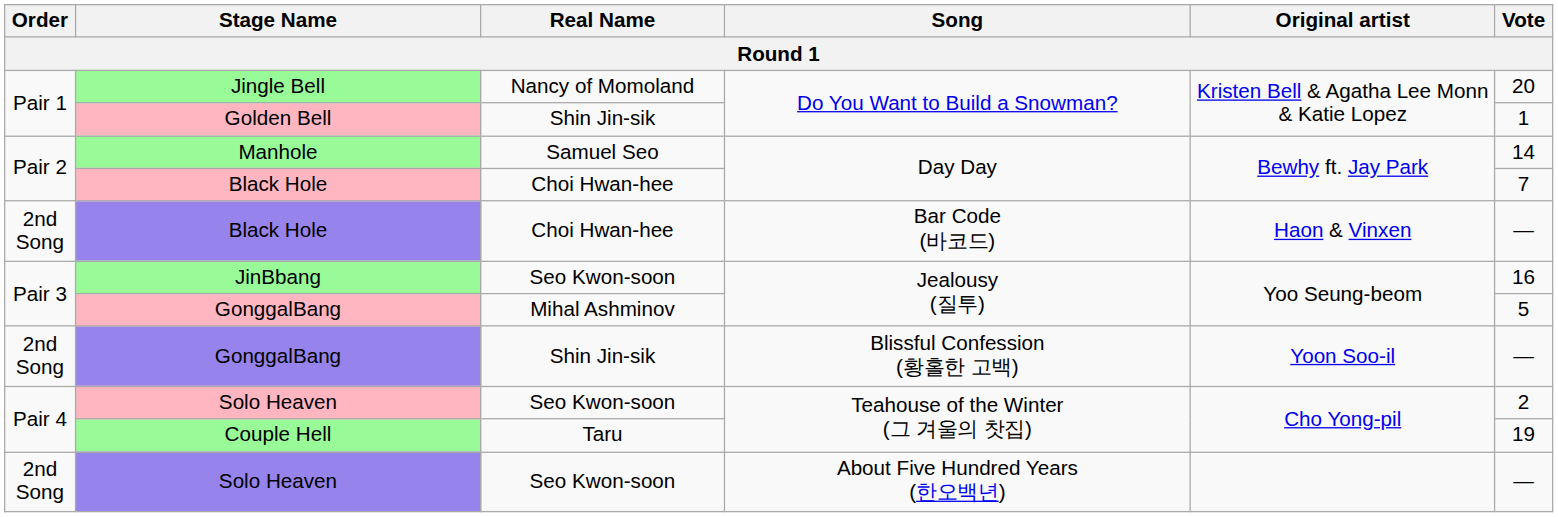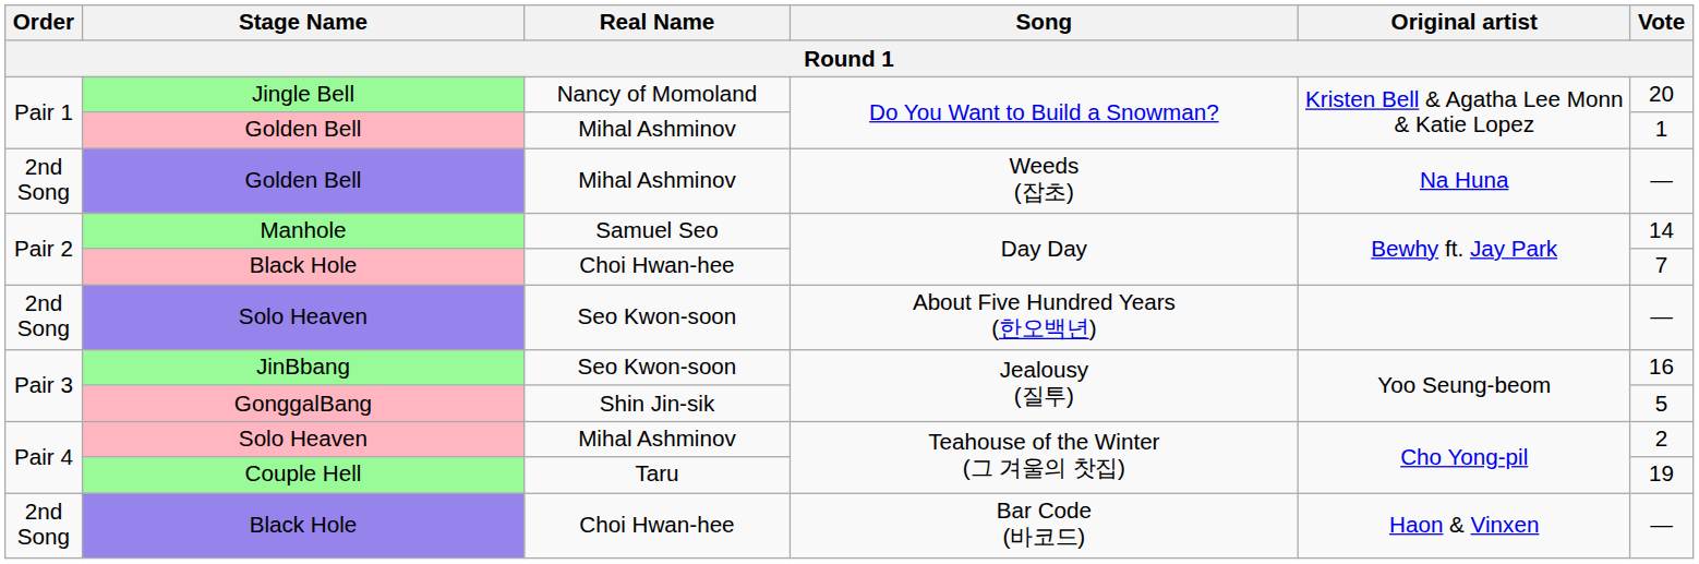 <table class="wikitable" style="text-align:center; width:95%;">
 <tr>
 <th style="width:1%;">Order</th>
 <th style="width:20%;">Stage Name</th>
 <th style="width:12%;">Real Name</th>
 <th style="width:23%;">Song</th>
 <th style="width:15%;">Original artist</th>
 <th style="width:1%;">Vote</th>
 </tr>
 <tr>
 <th colspan=6>Round 1</th>
 </tr>
 <tr>
 <td rowspan=2>Pair 1</td>
 <td bgcolor="palegreen">Jingle Bell</td>
 <td>Nancy of Momoland</td>
 <td rowspan=2><a href='#'>Do You Want to Build a Snowman?</a></td>
 <td rowspan=2><a href='#'>Kristen Bell</a> & Agatha Lee Monn & Katie Lopez</td>
 <td>20</td>
 </tr>
 <tr>
 <td bgcolor="lightpink">Golden Bell</td>
-<td>Shin Jin-sik</td>
+<td>Mihal Ashminov</td>
 <td>1</td>
+</tr>
+<tr>
+<td>2nd Song</td>
+<td bgcolor="#9683EC">Golden Bell</td>
+<td>Mihal Ashminov</td>
+<td>Weeds<br>(잡초)</td>
+<td><a href='#'>Na Huna</a></td>
+<td>—</td>
 </tr>
 <tr>
 <td rowspan=2>Pair 2</td>
 <td bgcolor="palegreen">Manhole</td>
 <td>Samuel Seo</td>
 <td rowspan=2>Day Day</td>
 <td rowspan=2><a href='#'>Bewhy</a> ft. <a href='#'>Jay Park</a></td>
 <td>14</td>
 </tr>
 <tr>
 <td bgcolor="lightpink">Black Hole</td>
 <td>Choi Hwan-hee</td>
 <td>7</td>
 </tr>
 <tr>
 <td>2nd Song</td>
-<td bgcolor="#9683EC">Black Hole</td>
-<td>Choi Hwan-hee</td>
-<td>Bar Code<br>(바코드)</td>
-<td><a href='#'>Haon</a> & <a href='#'>Vinxen</a></td>
+<td bgcolor="#9683EC">Solo Heaven</td>
+<td>Seo Kwon-soon</td>
+<td>About Five Hundred Years<br>(<a href='#'>한오백년</a>)</td>
+<td></td>
 <td>—</td>
 </tr>
 <tr>
 <td rowspan=2>Pair 3</td>
 <td bgcolor="palegreen">JinBbang</td>
 <td>Seo Kwon-soon</td>
 <td rowspan=2>Jealousy<br>(질투)</td>
 <td rowspan=2>Yoo Seung-beom</td>
 <td>16</td>
 </tr>
 <tr>
 <td bgcolor="lightpink">GonggalBang</td>
-<td>Mihal Ashminov</td>
+<td>Shin Jin-sik</td>
 <td>5</td>
-</tr>
-<tr>
-<td>2nd Song</td>
-<td bgcolor="#9683EC">GonggalBang</td>
-<td>Shin Jin-sik</td>
-<td>Blissful Confession<br>(황홀한 고백)</td>
-<td><a href='#'>Yoon Soo-il</a></td>
-<td>—</td>
 </tr>
 <tr>
 <td rowspan=2>Pair 4</td>
 <td bgcolor="lightpink">Solo Heaven</td>
-<td>Seo Kwon-soon</td>
+<td>Mihal Ashminov</td>
 <td rowspan=2>Teahouse of the Winter<br>(그 겨울의 찻집)</td>
 <td rowspan=2><a href='#'>Cho Yong-pil</a></td>
 <td>2</td>
 </tr>
 <tr>
 <td bgcolor="palegreen">Couple Hell</td>
 <td>Taru</td>
 <td>19</td>
 </tr>
 <tr>
 <td>2nd Song</td>
-<td bgcolor="#9683EC">Solo Heaven</td>
-<td>Seo Kwon-soon</td>
-<td>About Five Hundred Years<br>(<a href='#'>한오백년</a>)</td>
-<td></td>
+<td bgcolor="#9683EC">Black Hole</td>
+<td>Choi Hwan-hee</td>
+<td>Bar Code<br>(바코드)</td>
+<td><a href='#'>Haon</a> & <a href='#'>Vinxen</a></td>
 <td>—</td>
 </tr>
 </table>
